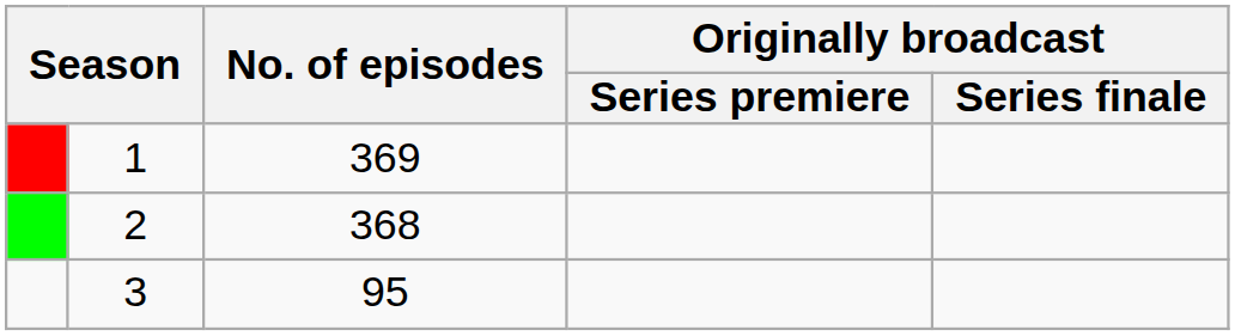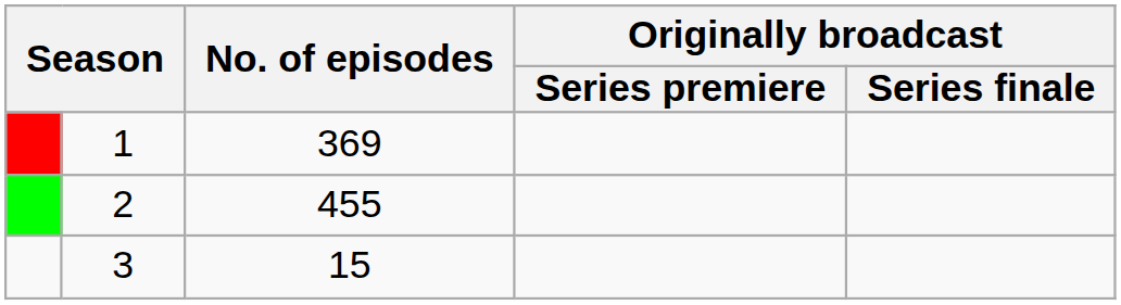 <table class="wikitable" style="text-align:center">
 <tr>
 <th style="padding: 0 8px" colspan="2" rowspan="2">Season</th>
 <th style="padding: 0 8px" rowspan="2">No. of episodes</th>
 <th colspan="2">Originally broadcast</th>
 </tr>
 <tr>
 <th style="padding: 0 8px">Series premiere</th>
 <th style="padding: 0 8px">Series finale</th>
 </tr>
 <tr>
 <td style="background:#FF0000"></td>
 <td align="center">1</td>
 <td align="center">369</td>
 <td align="center"></td>
 <td align="center"></td>
 </tr>
 <tr>
 <td style="background:#00FF00"></td>
 <td align="center">2</td>
-<td align="center">368</td>
+<td align="center">455</td>
 <td align="center"></td>
 <td align="center"></td>
 </tr>
 <tr>
 <td></td>
 <td>3</td>
-<td>95</td>
+<td>15</td>
 <td></td>
 <td></td>
 </tr>
 </table>
